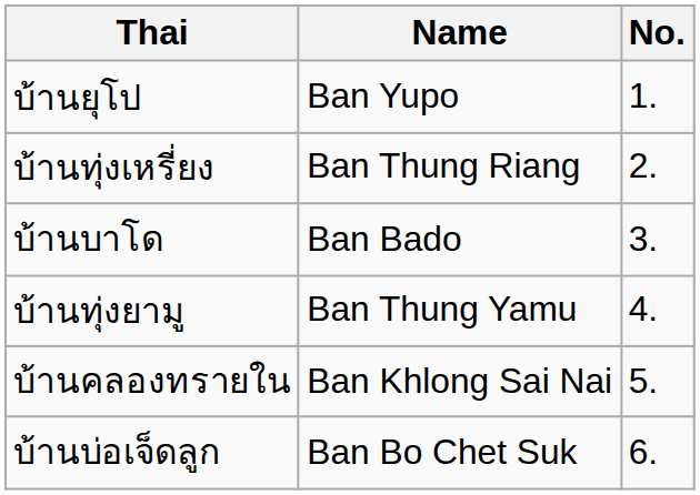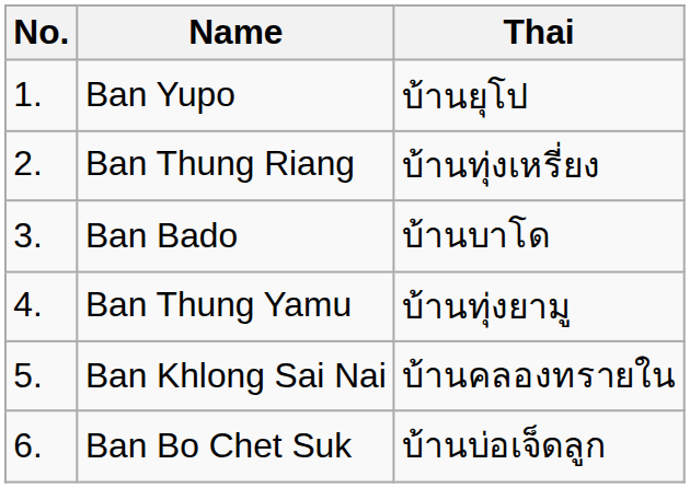 <table class="wikitable sortable">
 <tr>
+<th>No.</th>
+<th>Name</th>
 <th>Thai</th>
-<th>Name</th>
-<th>No.</th>
 </tr>
 <tr>
+<td>1.</td>
+<td>Ban Yupo</td>
 <td>บ้านยุโป</td>
-<td>Ban Yupo</td>
-<td>1.</td>
 </tr>
 <tr>
+<td>2.</td>
+<td>Ban Thung Riang</td>
 <td>บ้านทุ่งเหรี่ยง</td>
-<td>Ban Thung Riang</td>
-<td>2.</td>
 </tr>
 <tr>
+<td>3.</td>
+<td>Ban Bado</td>
 <td>บ้านบาโด</td>
-<td>Ban Bado</td>
-<td>3.</td>
 </tr>
 <tr>
+<td>4.</td>
+<td>Ban Thung Yamu</td>
 <td>บ้านทุ่งยามู</td>
-<td>Ban Thung Yamu</td>
-<td>4.</td>
 </tr>
 <tr>
+<td>5.</td>
+<td>Ban Khlong Sai Nai</td>
 <td>บ้านคลองทรายใน</td>
-<td>Ban Khlong Sai Nai</td>
-<td>5.</td>
 </tr>
 <tr>
+<td>6.</td>
+<td>Ban Bo Chet Suk</td>
 <td>บ้านบ่อเจ็ดลูก</td>
-<td>Ban Bo Chet Suk</td>
-<td>6.</td>
 </tr>
 </table>
